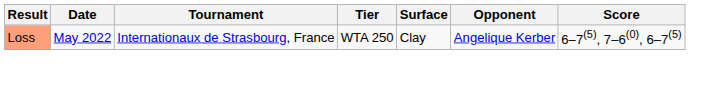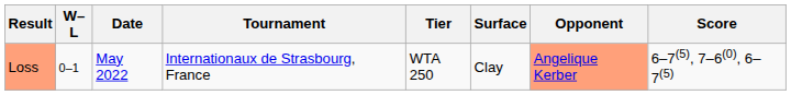 <table class="sortable wikitable">
 <tr>
 <th>Result</th>
+<th class="unsortable">W–L</th>
 <th>Date</th>
 <th>Tournament</th>
 <th>Tier</th>
 <th>Surface</th>
 <th>Opponent</th>
 <th class="unsortable">Score</th>
 </tr>
 <tr>
 <td bgcolor=FFA07A>Loss</td>
+<td><small>0–1</small></td>
 <td><a href='#'>May 2022</a></td>
 <td><a href='#'>Internationaux de Strasbourg</a>, France</td>
 <td>WTA 250</td>
 <td>Clay</td>
-<td> <a href='#'>Angelique Kerber</a></td>
+<td style="background: lightsalmon;"> <a href='#'>Angelique Kerber</a></td>
 <td>6–7<sup>(5)</sup>, 7–6<sup>(0)</sup>, 6–7<sup>(5)</sup></td>
 </tr>
 </table>
